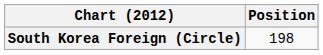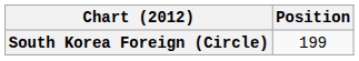 <table class="wikitable plainrowheaders" style="text-align:center">
 <tr>
 <th scope="col">Chart (2012)</th>
 <th scope="col">Position</th>
 </tr>
 <tr>
 <th scope="row">South Korea Foreign (Circle)<br></th>
-<td>198</td>
+<td>199</td>
 </tr>
 </table>
